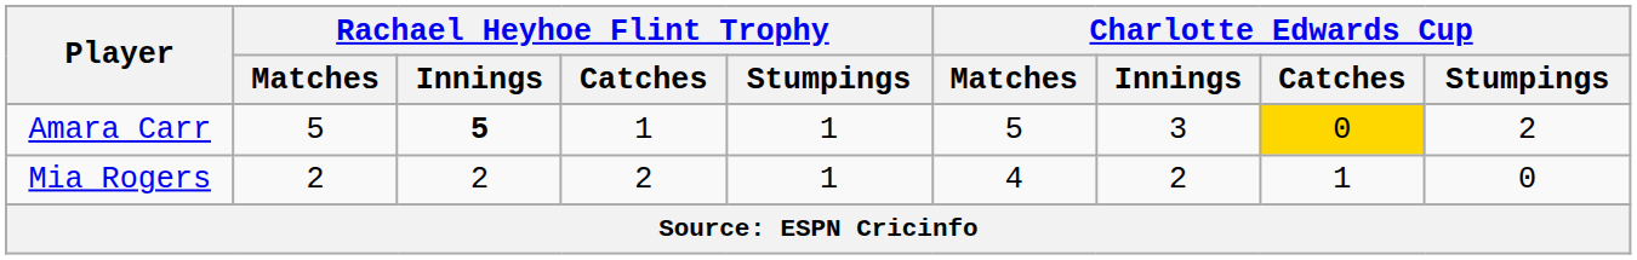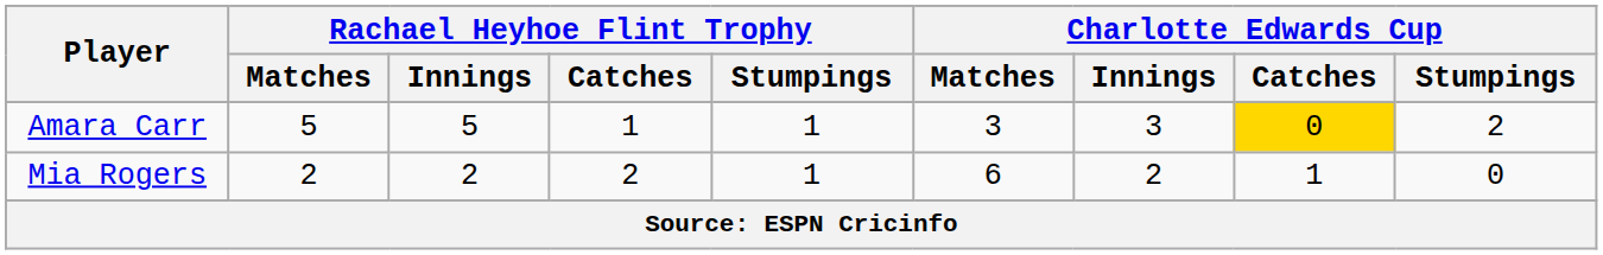 <table class="wikitable" style="text-align:center; width:55%;">
 <tr>
 <th rowspan=2>Player</th>
 <th colspan=4><a href='#'>Rachael Heyhoe Flint Trophy</a></th>
 <th colspan=4><a href='#'>Charlotte Edwards Cup</a></th>
 </tr>
 <tr>
 <th>Matches</th>
 <th>Innings</th>
 <th>Catches</th>
 <th>Stumpings</th>
 <th>Matches</th>
 <th>Innings</th>
 <th>Catches</th>
 <th>Stumpings</th>
 </tr>
 <tr>
 <td><a href='#'>Amara Carr</a></td>
 <td>5</td>
-<td><strong>5</strong></td>
+<td>5</td>
 <td>1</td>
 <td>1</td>
-<td>5</td>
+<td>3</td>
 <td>3</td>
 <td style="background: gold;">0</td>
 <td>2</td>
 </tr>
 <tr>
 <td><a href='#'>Mia Rogers</a></td>
 <td>2</td>
 <td>2</td>
 <td>2</td>
 <td>1</td>
-<td>4</td>
+<td>6</td>
 <td>2</td>
 <td>1</td>
 <td>0</td>
 </tr>
 <tr>
 <th colspan="9"><small>Source: ESPN Cricinfo</small></th>
 </tr>
 </table>
